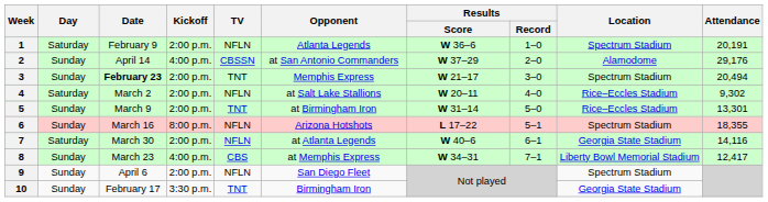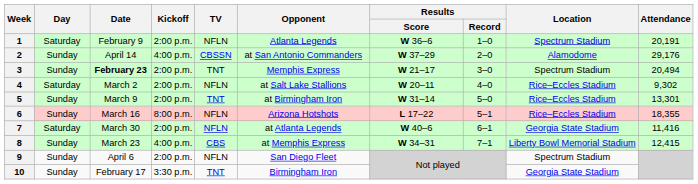 <table class="wikitable" style="text-align:center; font-size:90%">
 <tr>
 <th rowspan="2" width="40">Week</th>
 <th rowspan="2" width="80">Day</th>
 <th rowspan="2" width="90">Date</th>
 <th rowspan="2" width="60">Kickoff</th>
 <th rowspan="2" width="60">TV</th>
 <th rowspan="2" width="200">Opponent</th>
 <th colspan="2" width="200">Results</th>
 <th rowspan="2" width="200">Location</th>
 <th rowspan="2" width="50">Attendance</th>
 </tr>
 <tr>
 <th width="140">Score</th>
 <th width="60">Record</th>
 </tr>
 <tr bgcolor="#ccffcc">
 <th>1</th>
 <td>Saturday</td>
 <td>February 9</td>
 <td>2:00 p.m.</td>
 <td>NFLN</td>
 <td><a href='#'>Atlanta Legends</a></td>
 <td><strong>W</strong> 36–6</td>
 <td>1–0</td>
 <td><a href='#'>Spectrum Stadium</a></td>
 <td>20,191</td>
 </tr>
 <tr bgcolor=#ccffcc>
 <th>2</th>
 <td>Sunday</td>
 <td>April 14</td>
 <td>4:00 p.m.</td>
 <td><a href='#'>CBSSN</a></td>
 <td>at <a href='#'>San Antonio Commanders</a></td>
 <td><strong>W</strong> 37–29</td>
 <td>2–0</td>
 <td><a href='#'>Alamodome</a></td>
 <td>29,176</td>
 </tr>
 <tr bgcolor=#ccffcc>
 <th>3</th>
 <td>Sunday</td>
 <td><strong>February 23</strong></td>
 <td>2:00 p.m.</td>
 <td>TNT</td>
 <td><a href='#'>Memphis Express</a></td>
 <td><strong>W</strong> 21–17</td>
 <td>3–0</td>
 <td>Spectrum Stadium</td>
 <td>20,494</td>
 </tr>
 <tr bgcolor=#ccffcc>
 <th>4</th>
 <td>Saturday</td>
 <td>March 2</td>
 <td>2:00 p.m.</td>
 <td>NFLN</td>
 <td>at <a href='#'>Salt Lake Stallions</a></td>
 <td><strong>W</strong> 20–11</td>
 <td>4–0</td>
 <td><a href='#'>Rice–Eccles Stadium</a></td>
 <td>9,302</td>
 </tr>
 <tr bgcolor=#ccffcc>
 <th>5</th>
 <td>Sunday</td>
 <td>March 9</td>
 <td>2:00 p.m.</td>
 <td><a href='#'>TNT</a></td>
 <td>at <a href='#'>Birmingham Iron</a></td>
 <td><strong>W</strong> 31–14</td>
 <td>5–0</td>
 <td><a href='#'>Rice–Eccles Stadium</a></td>
 <td>13,301</td>
 </tr>
 <tr bgcolor=#ffcccc>
 <th>6</th>
 <td>Sunday</td>
 <td>March 16</td>
 <td>8:00 p.m.</td>
 <td>NFLN</td>
 <td><a href='#'>Arizona Hotshots</a></td>
 <td><strong>L</strong> 17–22</td>
 <td>5–1</td>
-<td>Spectrum Stadium</td>
+<td><a href='#'>Rice–Eccles Stadium</a></td>
 <td>18,355</td>
 </tr>
 <tr bgcolor=#ccffcc>
 <th>7</th>
 <td>Saturday</td>
 <td>March 30</td>
 <td>2:00 p.m.</td>
 <td><a href='#'>NFLN</a></td>
 <td>at <a href='#'>Atlanta Legends</a></td>
 <td><strong>W</strong> 40–6</td>
 <td>6–1</td>
 <td><a href='#'>Georgia State Stadium</a></td>
-<td>14,116</td>
+<td>11,416</td>
 </tr>
 <tr bgcolor=#ccffcc>
 <th>8</th>
 <td>Sunday</td>
 <td>March 23</td>
 <td>4:00 p.m.</td>
 <td><a href='#'>CBS</a></td>
 <td>at <a href='#'>Memphis Express</a></td>
 <td><strong>W</strong> 34–31</td>
 <td>7–1</td>
 <td><a href='#'>Liberty Bowl Memorial Stadium</a></td>
-<td>12,417</td>
+<td>12,415</td>
 </tr>
 <tr bgcolor=>
 <th>9</th>
 <td>Sunday</td>
 <td>April 6</td>
 <td>2:00 p.m.</td>
 <td>NFLN</td>
 <td><a href='#'>San Diego Fleet</a></td>
 <td colspan=2 rowspan=2 bgcolor=lightgrey>Not played</td>
 <td>Spectrum Stadium</td>
 <td colspan=1 rowspan=2 bgcolor=lightgrey> </td>
 </tr>
 <tr bgcolor=>
 <th>10</th>
 <td>Sunday</td>
 <td>February 17</td>
 <td>3:30 p.m.</td>
 <td><a href='#'>TNT</a></td>
 <td><a href='#'>Birmingham Iron</a></td>
 <td><a href='#'>Georgia State Stadium</a></td>
 </tr>
 </table>
